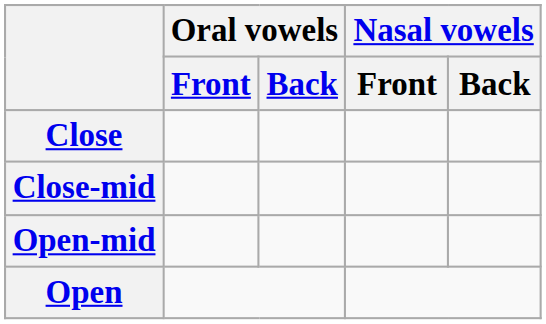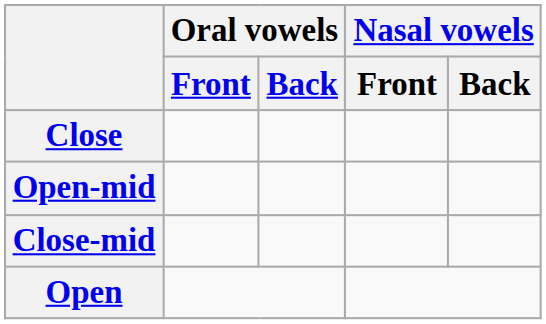 <table class="wikitable">
 <tr>
 <th rowspan=2> </th>
 <th colspan=2>Oral vowels</th>
 <th colspan=2><a href='#'>Nasal vowels</a></th>
 </tr>
 <tr>
 <th><a href='#'>Front</a></th>
 <th><a href='#'>Back</a></th>
 <th>Front</th>
 <th>Back</th>
 </tr>
 <tr>
 <th><a href='#'>Close</a></th>
 <td align=center></td>
 <td align=center></td>
 <td align=center></td>
 <td align=center></td>
 </tr>
 <tr>
+<th><a href='#'>Open-mid</a></th>
+<td align=center></td>
+<td align=center></td>
+<td align=center></td>
+<td align=center></td>
+</tr>
+<tr>
 <th><a href='#'>Close-mid</a></th>
 <td align=center></td>
 <td align=center></td>
 <td> </td>
 <td> </td>
 </tr>
 <tr>
-<th><a href='#'>Open-mid</a></th>
-<td align=center></td>
-<td align=center></td>
-<td align=center></td>
-<td align=center></td>
-</tr>
-<tr>
 <th><a href='#'>Open</a></th>
 <td align=center colspan=2></td>
 <td align=center colspan=2></td>
 </tr>
 </table>
